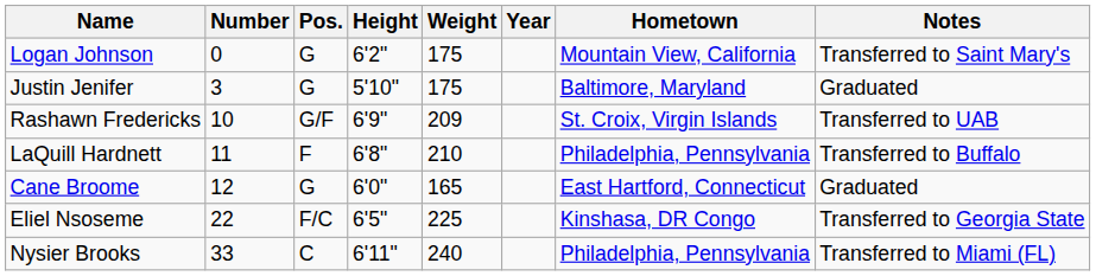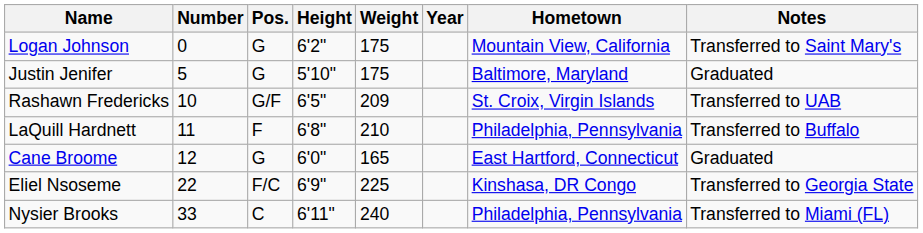 <table class="wikitable sortable" border="1">
 <tr>
 <th>Name</th>
 <th>Number</th>
 <th>Pos.</th>
 <th>Height</th>
 <th>Weight</th>
 <th>Year</th>
 <th>Hometown</th>
 <th class="unsortable">Notes</th>
 </tr>
 <tr>
 <td><a href='#'>Logan Johnson</a></td>
 <td>0</td>
 <td>G</td>
 <td>6'2"</td>
 <td>175</td>
 <td></td>
 <td><a href='#'>Mountain View, California</a></td>
 <td>Transferred to <a href='#'>Saint Mary's</a></td>
 </tr>
 <tr>
 <td>Justin Jenifer</td>
-<td>3</td>
+<td>5</td>
 <td>G</td>
 <td>5'10"</td>
 <td>175</td>
 <td></td>
 <td><a href='#'>Baltimore, Maryland</a></td>
 <td>Graduated</td>
 </tr>
 <tr>
 <td>Rashawn Fredericks</td>
 <td>10</td>
 <td>G/F</td>
-<td>6'9"</td>
+<td>6'5"</td>
 <td>209</td>
 <td></td>
 <td><a href='#'>St. Croix, Virgin Islands</a></td>
 <td>Transferred to <a href='#'>UAB</a></td>
 </tr>
 <tr>
 <td>LaQuill Hardnett</td>
 <td>11</td>
 <td>F</td>
 <td>6'8"</td>
 <td>210</td>
 <td></td>
 <td><a href='#'>Philadelphia, Pennsylvania</a></td>
 <td>Transferred to <a href='#'>Buffalo</a></td>
 </tr>
 <tr>
 <td><a href='#'>Cane Broome</a></td>
 <td>12</td>
 <td>G</td>
 <td>6'0"</td>
 <td>165</td>
 <td></td>
 <td><a href='#'>East Hartford, Connecticut</a></td>
 <td>Graduated</td>
 </tr>
 <tr>
 <td>Eliel Nsoseme</td>
 <td>22</td>
 <td>F/C</td>
-<td>6'5"</td>
+<td>6'9"</td>
 <td>225</td>
 <td></td>
 <td><a href='#'>Kinshasa, DR Congo</a></td>
 <td>Transferred to <a href='#'>Georgia State</a></td>
 </tr>
 <tr>
 <td>Nysier Brooks</td>
 <td>33</td>
 <td>C</td>
 <td>6'11"</td>
 <td>240</td>
 <td></td>
 <td><a href='#'>Philadelphia, Pennsylvania</a></td>
 <td>Transferred to <a href='#'>Miami (FL)</a></td>
 </tr>
 </table>
